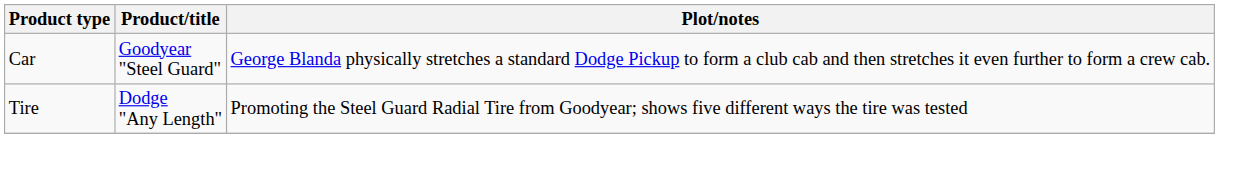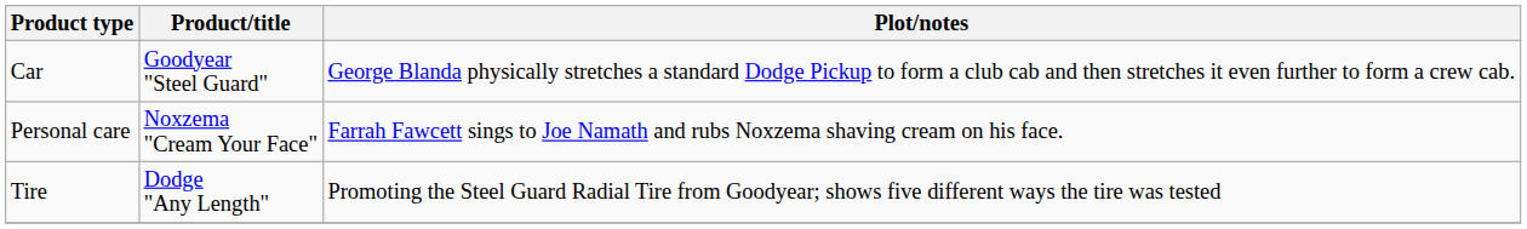 <table class="wikitable">
 <tr>
 <th>Product type</th>
 <th>Product/title</th>
 <th>Plot/notes</th>
 </tr>
 <tr>
 <td>Car</td>
 <td><a href='#'>Goodyear</a><br>"Steel Guard"</td>
 <td><a href='#'>George Blanda</a> physically stretches a standard <a href='#'>Dodge Pickup</a> to form a club cab and then stretches it even further to form a crew cab.</td>
 </tr>
 <tr>
+<td>Personal care</td>
+<td><a href='#'>Noxzema</a><br>"Cream Your Face"</td>
+<td><a href='#'>Farrah Fawcett</a> sings to <a href='#'>Joe Namath</a> and rubs Noxzema shaving cream on his face.</td>
+</tr>
+<tr>
 <td>Tire</td>
 <td><a href='#'>Dodge</a><br>"Any Length"</td>
 <td>Promoting the Steel Guard Radial Tire from Goodyear; shows five different ways the tire was tested</td>
 </tr>
 <tr>
 </tr>
 </table>
